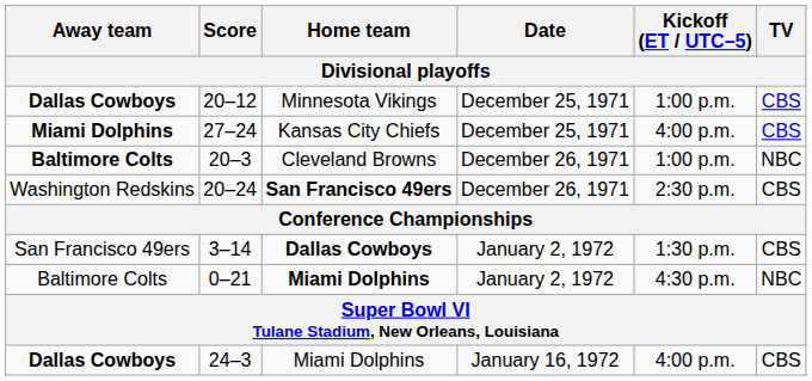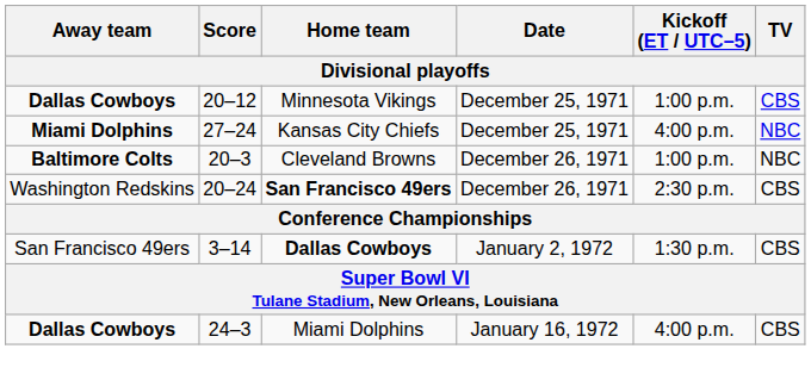 <table class="wikitable" style="font-size:92%; text-align:center;">
 <tr>
 <th>Away team</th>
 <th>Score</th>
 <th>Home team</th>
 <th>Date</th>
 <th>Kickoff<br>(<a href='#'>ET</a> / <a href='#'>UTC–5</a>)</th>
 <th>TV</th>
 </tr>
 <tr>
 <th colspan="6">Divisional playoffs</th>
 </tr>
 <tr>
 <td><strong>Dallas Cowboys</strong></td>
 <td>20–12</td>
 <td>Minnesota Vikings</td>
 <td>December 25, 1971</td>
 <td>1:00 p.m.</td>
 <td><a href='#'>CBS</a></td>
 </tr>
 <tr>
 <td><strong>Miami Dolphins</strong></td>
 <td>27–24 </td>
 <td>Kansas City Chiefs</td>
 <td>December 25, 1971</td>
 <td>4:00 p.m.</td>
-<td><a href='#'>CBS</a></td>
+<td><a href='#'>NBC</a></td>
 </tr>
 <tr>
 <td><strong>Baltimore Colts</strong></td>
 <td>20–3</td>
 <td>Cleveland Browns</td>
 <td>December 26, 1971</td>
 <td>1:00 p.m.</td>
 <td>NBC</td>
 </tr>
 <tr>
 <td>Washington Redskins</td>
 <td>20–24</td>
 <td><strong>San Francisco 49ers</strong></td>
 <td>December 26, 1971</td>
 <td>2:30 p.m.</td>
 <td>CBS</td>
 </tr>
 <tr>
 <th colspan="6">Conference Championships</th>
 </tr>
 <tr>
 <td>San Francisco 49ers</td>
 <td>3–14</td>
 <td><strong>Dallas Cowboys</strong></td>
 <td>January 2, 1972</td>
 <td>1:30 p.m.</td>
 <td>CBS</td>
 </tr>
 <tr>
-<td>Baltimore Colts</td>
-<td>0–21</td>
-<td><strong>Miami Dolphins</strong></td>
-<td>January 2, 1972</td>
-<td>4:30 p.m.</td>
-<td>NBC</td>
-</tr>
-<tr>
 <th colspan="6"><a href='#'>Super Bowl VI</a><br><small><a href='#'>Tulane Stadium</a>, New Orleans, Louisiana</small></th>
 </tr>
 <tr>
 <td><strong>Dallas Cowboys</strong></td>
 <td>24–3</td>
 <td>Miami Dolphins</td>
 <td>January 16, 1972</td>
 <td>4:00 p.m.</td>
 <td>CBS</td>
 </tr>
 </table>
